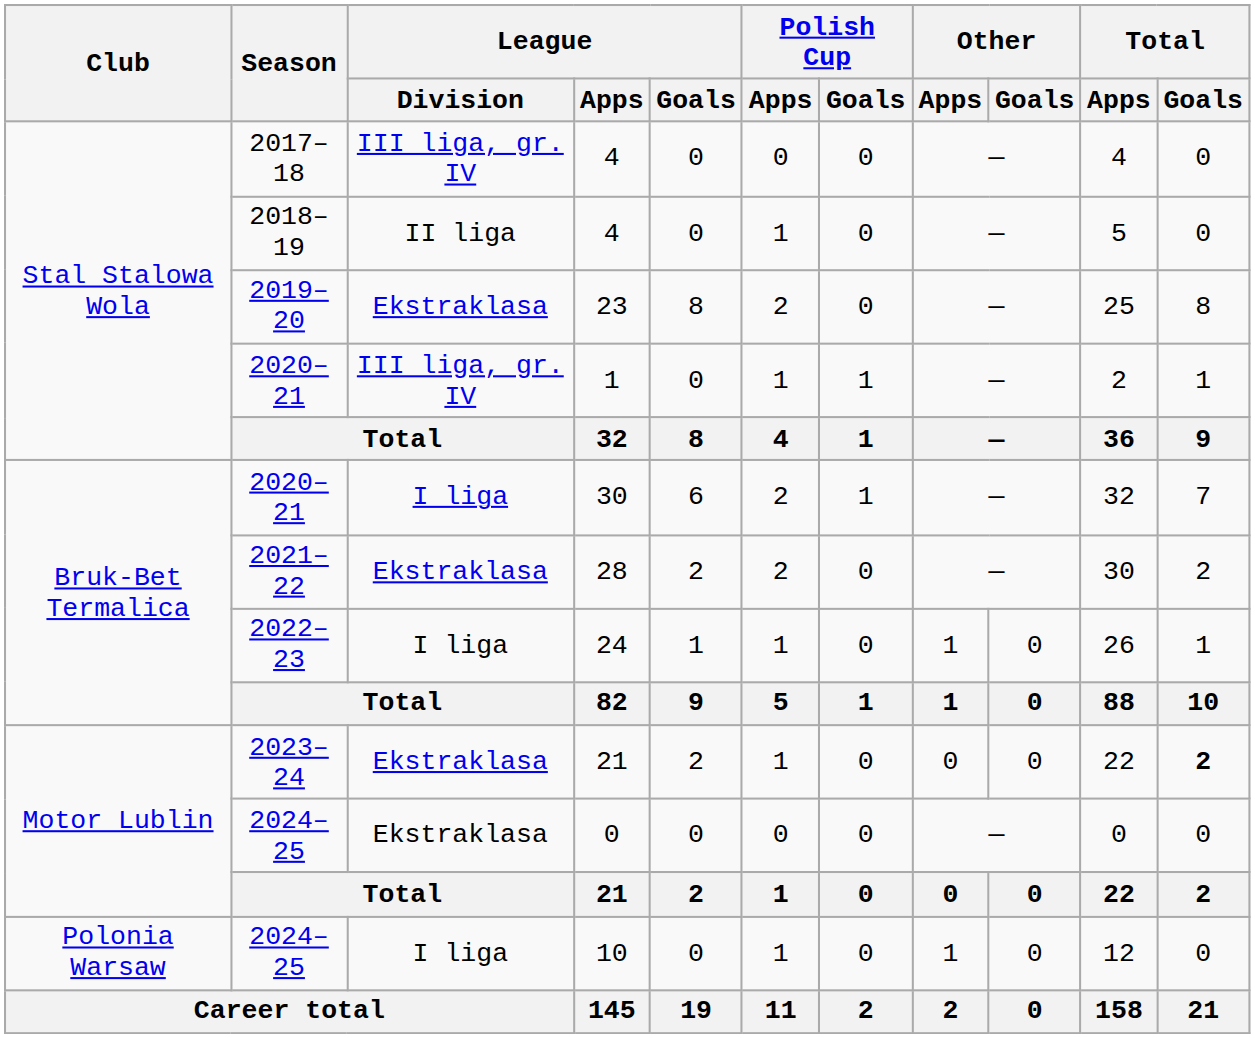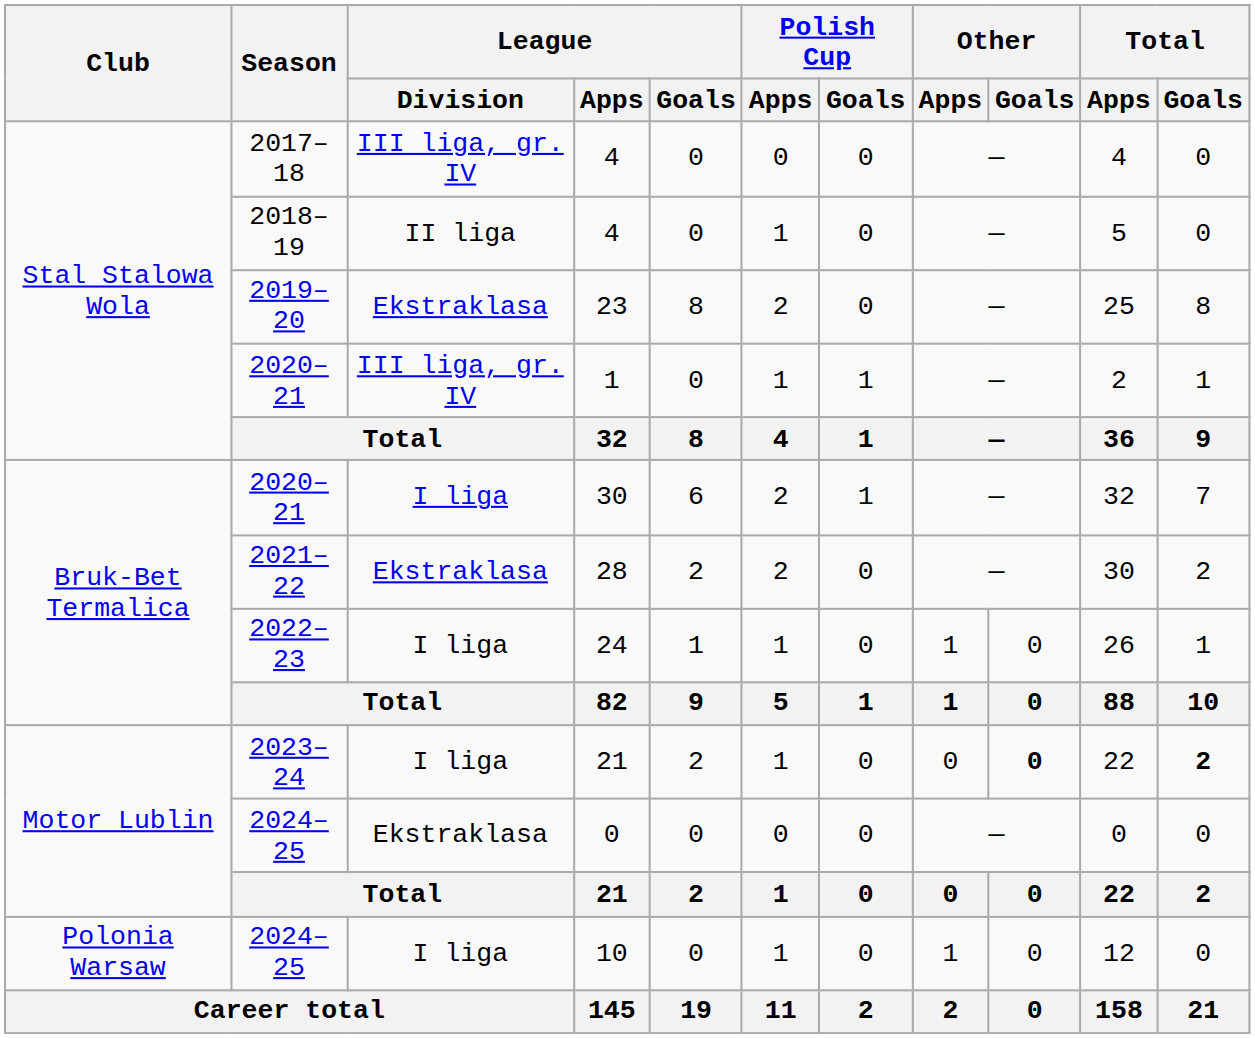 <table class="wikitable" style="text-align: center;">
 <tr>
 <th rowspan="2">Club</th>
 <th rowspan="2">Season</th>
 <th colspan="3">League</th>
 <th colspan="2"><a href='#'>Polish Cup</a></th>
 <th colspan="2">Other</th>
 <th colspan="2">Total</th>
 </tr>
 <tr>
 <th>Division</th>
 <th>Apps</th>
 <th>Goals</th>
 <th>Apps</th>
 <th>Goals</th>
 <th>Apps</th>
 <th>Goals</th>
 <th>Apps</th>
 <th>Goals</th>
 </tr>
 <tr>
 <td rowspan=5 align="center"><a href='#'>Stal Stalowa Wola</a></td>
 <td>2017–18</td>
 <td><a href='#'>III liga, gr. IV</a></td>
 <td>4</td>
 <td>0</td>
 <td>0</td>
 <td>0</td>
 <td colspan="2">—</td>
 <td>4</td>
 <td>0</td>
 </tr>
 <tr>
 <td>2018–19</td>
 <td>II liga</td>
 <td>4</td>
 <td>0</td>
 <td>1</td>
 <td>0</td>
 <td colspan="2">—</td>
 <td>5</td>
 <td>0</td>
 </tr>
 <tr>
 <td><a href='#'>2019–20</a></td>
 <td><a href='#'>Ekstraklasa</a></td>
 <td>23</td>
 <td>8</td>
 <td>2</td>
 <td>0</td>
 <td colspan="2">—</td>
 <td>25</td>
 <td>8</td>
 </tr>
 <tr>
 <td><a href='#'>2020–21</a></td>
 <td><a href='#'>III liga, gr. IV</a></td>
 <td>1</td>
 <td>0</td>
 <td>1</td>
 <td>1</td>
 <td colspan="2">—</td>
 <td>2</td>
 <td>1</td>
 </tr>
 <tr>
 <th colspan="2">Total</th>
 <th>32</th>
 <th>8</th>
 <th>4</th>
 <th>1</th>
 <th colspan="2">—</th>
 <th>36</th>
 <th>9</th>
 </tr>
 <tr>
 <td rowspan=4 align="center"><a href='#'>Bruk-Bet Termalica</a></td>
 <td><a href='#'>2020–21</a></td>
 <td><a href='#'>I liga</a></td>
 <td>30</td>
 <td>6</td>
 <td>2</td>
 <td>1</td>
 <td colspan="2">—</td>
 <td>32</td>
 <td>7</td>
 </tr>
 <tr>
 <td><a href='#'>2021–22</a></td>
 <td><a href='#'>Ekstraklasa</a></td>
 <td>28</td>
 <td>2</td>
 <td>2</td>
 <td>0</td>
 <td colspan="2">—</td>
 <td>30</td>
 <td>2</td>
 </tr>
 <tr>
 <td><a href='#'>2022–23</a></td>
 <td>I liga</td>
 <td>24</td>
 <td>1</td>
 <td>1</td>
 <td>0</td>
 <td>1</td>
 <td>0</td>
 <td>26</td>
 <td>1</td>
 </tr>
 <tr>
 <th colspan="2">Total</th>
 <th>82</th>
 <th>9</th>
 <th>5</th>
 <th>1</th>
 <th>1</th>
 <th>0</th>
 <th>88</th>
 <th>10</th>
 </tr>
 <tr>
 <td rowspan=3 align="center"><a href='#'>Motor Lublin</a></td>
 <td><a href='#'>2023–24</a></td>
-<td><a href='#'>Ekstraklasa</a></td>
+<td>I liga</td>
 <td>21</td>
 <td>2</td>
 <td>1</td>
 <td>0</td>
 <td>0</td>
-<td>0</td>
+<td><strong>0</strong></td>
 <td>22</td>
 <td><strong>2</strong></td>
 </tr>
 <tr>
 <td><a href='#'>2024–25</a></td>
 <td>Ekstraklasa</td>
 <td>0</td>
 <td>0</td>
 <td>0</td>
 <td>0</td>
 <td colspan="2">—</td>
 <td>0</td>
 <td>0</td>
 </tr>
 <tr>
 <th colspan="2">Total</th>
 <th>21</th>
 <th>2</th>
 <th>1</th>
 <th>0</th>
 <th>0</th>
 <th>0</th>
 <th>22</th>
 <th>2</th>
 </tr>
 <tr>
 <td><a href='#'>Polonia Warsaw</a></td>
 <td><a href='#'>2024–25</a></td>
 <td>I liga</td>
 <td>10</td>
 <td>0</td>
 <td>1</td>
 <td>0</td>
 <td>1</td>
 <td>0</td>
 <td>12</td>
 <td>0</td>
 </tr>
 <tr>
 <th colspan="3">Career total</th>
 <th>145</th>
 <th>19</th>
 <th>11</th>
 <th>2</th>
 <th>2</th>
 <th>0</th>
 <th>158</th>
 <th>21</th>
 </tr>
 </table>
